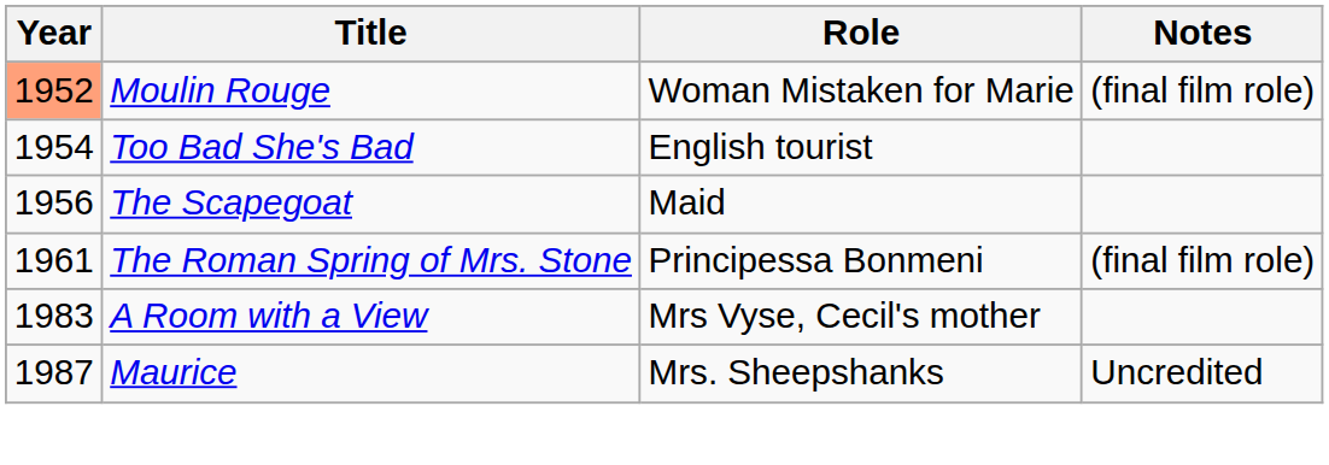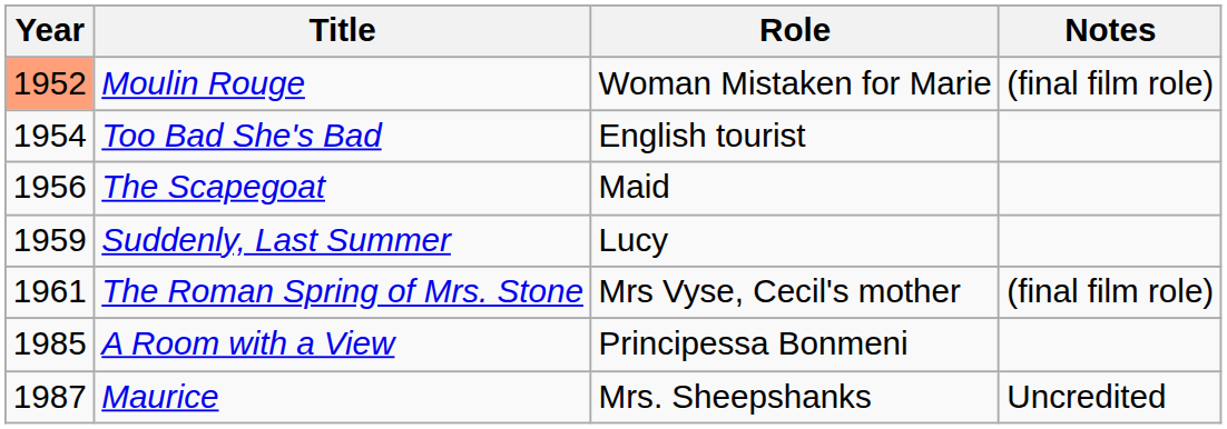 <table class="wikitable">
 <tr>
 <th>Year</th>
 <th>Title</th>
 <th>Role</th>
 <th>Notes</th>
 </tr>
 <tr>
 <td style="background: lightsalmon;">1952</td>
 <td><em><a href='#'>Moulin Rouge</a></em></td>
 <td>Woman Mistaken for Marie</td>
 <td>(final film role)</td>
 </tr>
 <tr>
 <td>1954</td>
 <td><em><a href='#'>Too Bad She's Bad</a></em></td>
 <td>English tourist</td>
 <td></td>
 </tr>
 <tr>
 <td>1956</td>
 <td><em><a href='#'>The Scapegoat</a></em></td>
 <td>Maid</td>
 <td></td>
 </tr>
 <tr>
+<td>1959</td>
+<td><em><a href='#'>Suddenly, Last Summer</a></em></td>
+<td>Lucy</td>
+<td></td>
+</tr>
+<tr>
 <td>1961</td>
 <td><em><a href='#'>The Roman Spring of Mrs. Stone</a></em></td>
-<td>Principessa Bonmeni</td>
+<td>Mrs Vyse, Cecil's mother</td>
 <td>(final film role)</td>
 </tr>
 <tr>
-<td>1983</td>
+<td>1985</td>
 <td><em><a href='#'>A Room with a View</a></em></td>
-<td>Mrs Vyse, Cecil's mother</td>
+<td>Principessa Bonmeni</td>
 <td></td>
 </tr>
 <tr>
 <td>1987</td>
 <td><em><a href='#'>Maurice</a></em></td>
 <td>Mrs. Sheepshanks</td>
 <td>Uncredited</td>
 </tr>
 </table>
